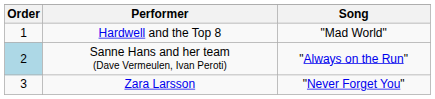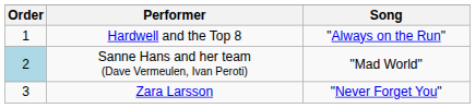 <table class="wikitable" style="text-align:center; width:45%;">
 <tr>
 </tr>
 <tr>
 <th style="width:01%;">Order</th>
 <th style="width:60%;">Performer</th>
 <th style="width:39%;">Song</th>
 </tr>
 <tr>
 <td>1</td>
 <td><a href='#'>Hardwell</a> and the Top 8</td>
-<td>"Mad World"</td>
+<td>"<a href='#'>Always on the Run</a>"</td>
 </tr>
 <tr>
 <td style="background: lightblue;">2</td>
 <td>Sanne Hans and her team <br><small>(Dave Vermeulen, Ivan Peroti)</small></td>
-<td>"<a href='#'>Always on the Run</a>"</td>
+<td>"Mad World"</td>
 </tr>
 <tr>
 <td>3</td>
 <td><a href='#'>Zara Larsson</a></td>
 <td>"<a href='#'>Never Forget You</a>"</td>
 </tr>
 </table>
